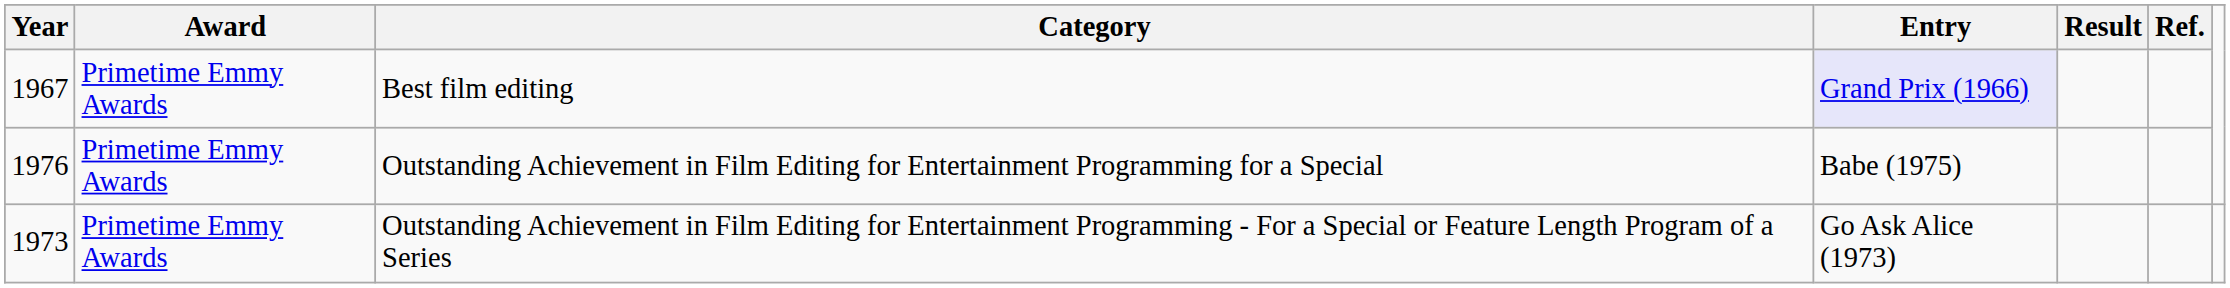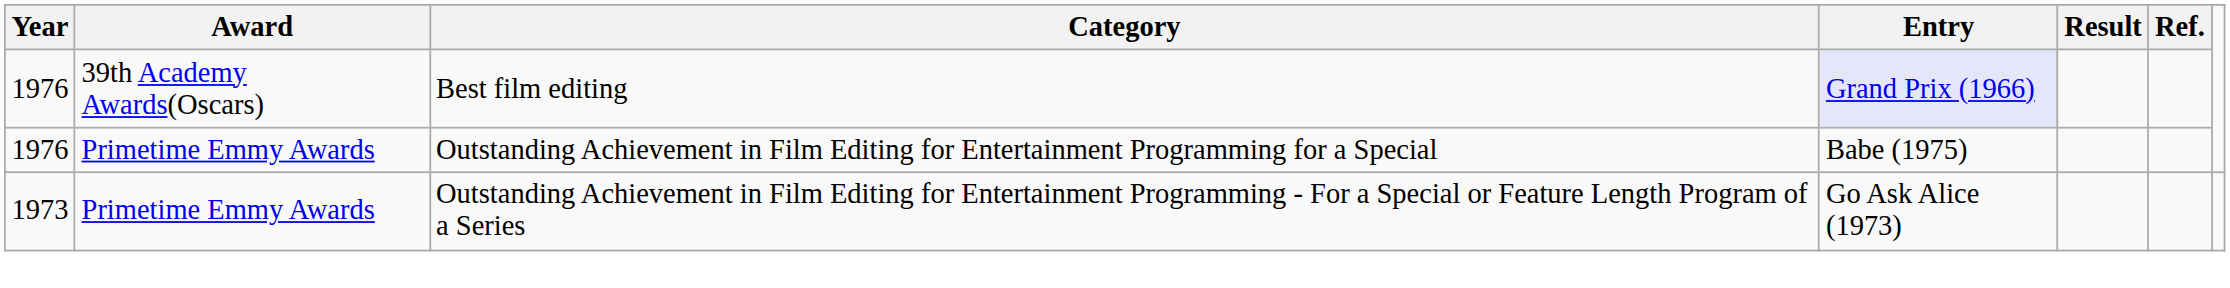 <table class="wikitable">
 <tr>
 <th>Year</th>
 <th>Award</th>
 <th>Category</th>
 <th>Entry</th>
 <th>Result</th>
 <th>Ref.</th>
 </tr>
 <tr>
-<td>1967</td>
-<td><a href='#'>Primetime Emmy Awards</a></td>
+<td>1976</td>
+<td>39th <a href='#'>Academy Awards</a>(Oscars)</td>
 <td>Best film editing</td>
 <td style="background: lavender;"><a href='#'>Grand Prix (1966)</a></td>
 <td></td>
 <td></td>
 </tr>
 <tr>
 <td>1976</td>
 <td><a href='#'>Primetime Emmy Awards</a></td>
 <td>Outstanding Achievement in Film Editing for Entertainment Programming for a Special</td>
 <td>Babe (1975)</td>
 <td></td>
 <td></td>
 </tr>
 <tr>
 <td>1973</td>
 <td><a href='#'>Primetime Emmy Awards</a></td>
 <td>Outstanding Achievement in Film Editing for Entertainment Programming - For a Special or Feature Length Program of a Series</td>
 <td>Go Ask Alice (1973)</td>
 <td></td>
 <td></td>
 <td></td>
 </tr>
 </table>
